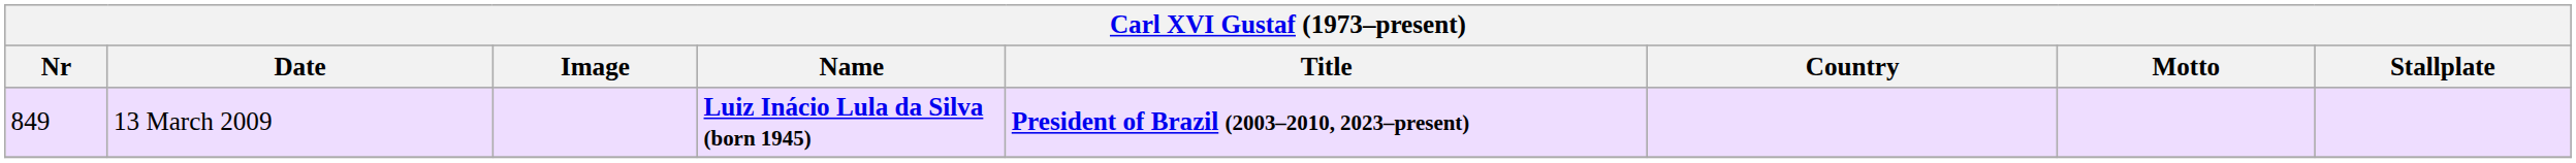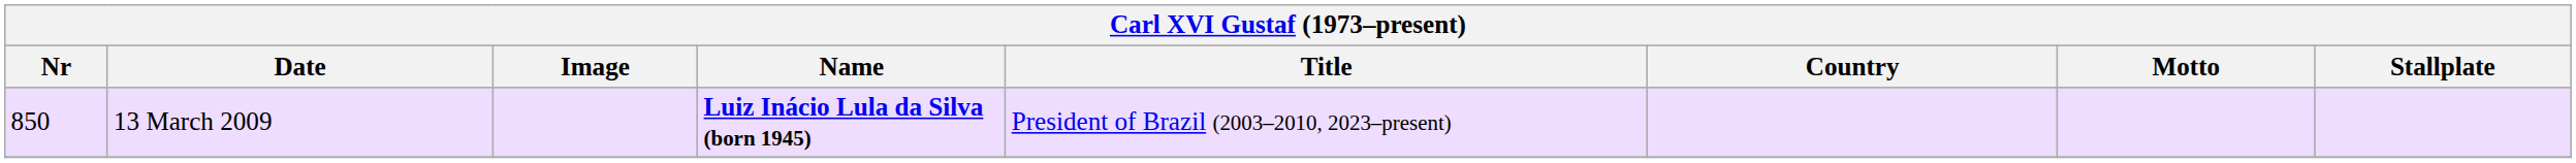 <table class="wikitable" width=100%>
 <tr>
 <th colspan=8><a href='#'>Carl XVI Gustaf</a> (1973–present)</th>
 </tr>
 <tr>
 <th width=4%>Nr</th>
 <th width=15%>Date</th>
 <th width=8%>Image</th>
 <th width=12%>Name</th>
 <th>Title</th>
 <th width=16%>Country</th>
 <th width=10%>Motto</th>
 <th width=10%>Stallplate</th>
 </tr>
 <tr bgcolor="#EEDDFF">
-<td>849</td>
+<td>850</td>
 <td>13 March 2009</td>
 <td></td>
 <td><strong><a href='#'>Luiz Inácio Lula da Silva</a><br><small>(born 1945)</small></strong></td>
-<td><strong><a href='#'>President of Brazil</a> <small>(2003–2010, 2023–present)</small></strong></td>
+<td><a href='#'>President of Brazil</a> <small>(2003–2010, 2023–present)</small></td>
 <td></td>
 <td></td>
 <td></td>
 </tr>
 <tr>
 </tr>
 </table>
